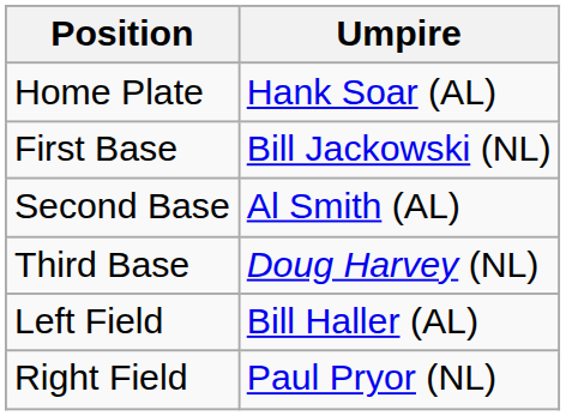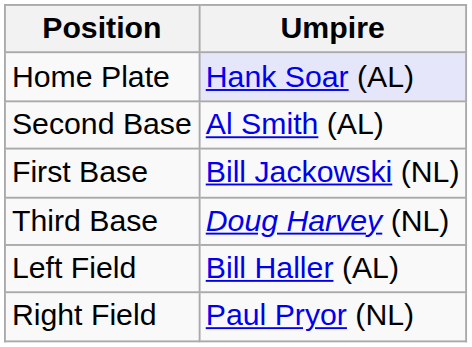 <table class="wikitable">
 <tr>
 <th>Position</th>
 <th>Umpire</th>
 </tr>
 <tr>
 <td>Home Plate</td>
-<td><a href='#'>Hank Soar</a> (AL)</td>
+<td style="background: lavender;"><a href='#'>Hank Soar</a> (AL)</td>
+</tr>
+<tr>
+<td>Second Base</td>
+<td><a href='#'>Al Smith</a> (AL)</td>
 </tr>
 <tr>
 <td>First Base</td>
 <td><a href='#'>Bill Jackowski</a> (NL)</td>
-</tr>
-<tr>
-<td>Second Base</td>
-<td><a href='#'>Al Smith</a> (AL)</td>
 </tr>
 <tr>
 <td>Third Base</td>
 <td><em><a href='#'>Doug Harvey</a></em> (NL)</td>
 </tr>
 <tr>
 <td>Left Field</td>
 <td><a href='#'>Bill Haller</a> (AL)</td>
 </tr>
 <tr>
 <td>Right Field</td>
 <td><a href='#'>Paul Pryor</a> (NL)</td>
 </tr>
 </table>
